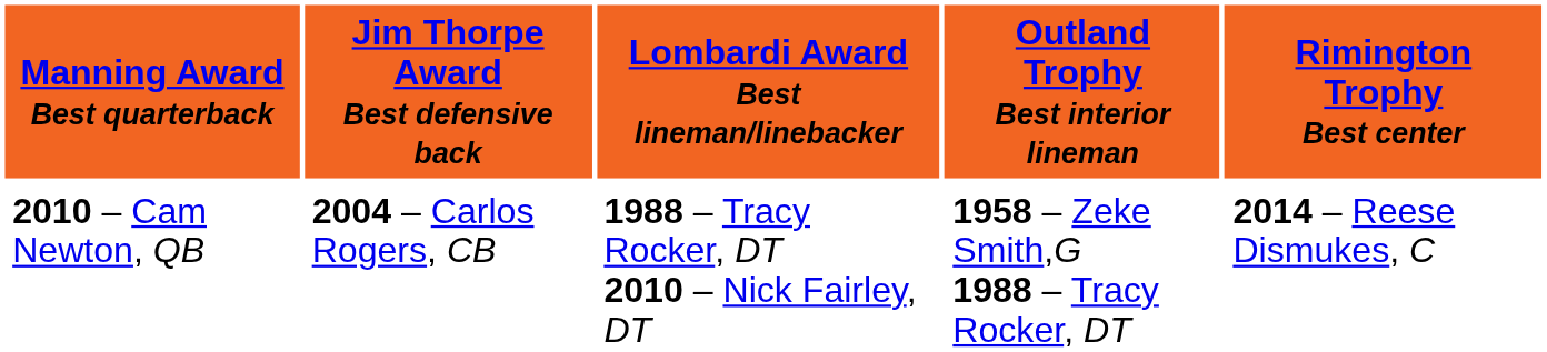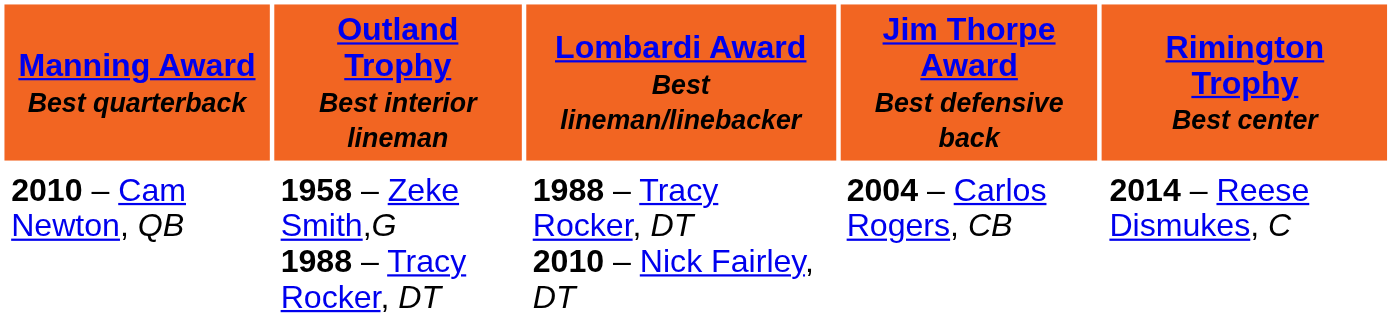 <table cellpadding="3" style="font-size:.9em">
 <tr>
 <th style="background:#F26522"><a href='#'>Manning Award</a><br><small><em>Best quarterback</em></small></th>
+<th style="background:#F26522"><a href='#'>Outland Trophy</a><br><small><em>Best interior lineman</em></small></th>
+<th style="background:#F26522"><a href='#'>Lombardi Award</a><br><small><em>Best lineman/linebacker</em></small></th>
 <th style="background:#F26522"><a href='#'>Jim Thorpe Award</a><br><small><em>Best defensive back</em></small></th>
-<th style="background:#F26522"><a href='#'>Lombardi Award</a><br><small><em>Best lineman/linebacker</em></small></th>
-<th style="background:#F26522"><a href='#'>Outland Trophy</a><br><small><em>Best interior lineman</em></small></th>
 <th style="background:#F26522"><a href='#'>Rimington Trophy</a><br><small><em>Best center</em></small></th>
 </tr>
 <tr style="vertical-align:top;">
 <td><strong>2010</strong> – <a href='#'>Cam Newton</a>, <em>QB</em></td>
+<td><strong>1958</strong> – <a href='#'>Zeke Smith</a>,<em>G</em><br><strong>1988</strong> – <a href='#'>Tracy Rocker</a>, <em>DT</em></td>
+<td><strong>1988</strong> – <a href='#'>Tracy Rocker</a>, <em>DT</em><br><strong>2010</strong> – <a href='#'>Nick Fairley</a>, <em>DT</em></td>
 <td><strong>2004</strong> – <a href='#'>Carlos Rogers</a>, <em>CB</em></td>
-<td><strong>1988</strong> – <a href='#'>Tracy Rocker</a>, <em>DT</em><br><strong>2010</strong> – <a href='#'>Nick Fairley</a>, <em>DT</em></td>
-<td><strong>1958</strong> – <a href='#'>Zeke Smith</a>,<em>G</em><br><strong>1988</strong> – <a href='#'>Tracy Rocker</a>, <em>DT</em></td>
 <td><strong>2014</strong> – <a href='#'>Reese Dismukes</a>, <em>C</em></td>
 </tr>
 </table>
